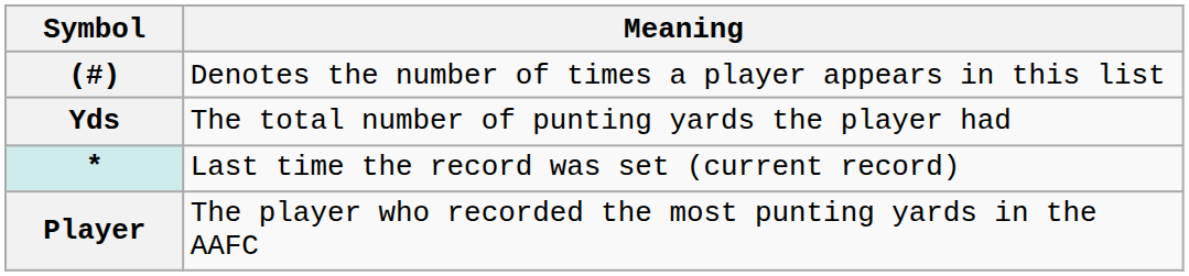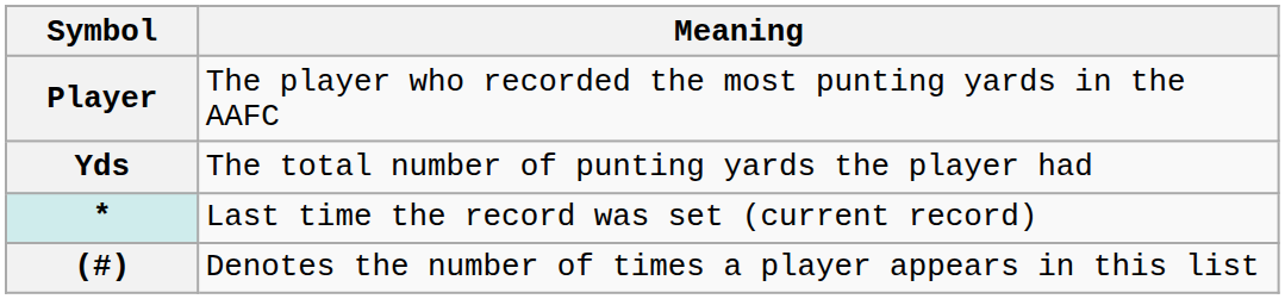 <table class="wikitable plainrowheaders" border="1">
 <tr>
 <th scope="col" style="width:75px">Symbol</th>
 <th scope="col" style="width:450px">Meaning</th>
 </tr>
 <tr>
-<th scope="row" style="text-align:center;">(#)</th>
-<td>Denotes the number of times a player appears in this list</td>
+<th scope="row" style="text-align:center;"><strong>Player</strong></th>
+<td>The player who recorded the most punting yards in the AAFC</td>
 </tr>
 <tr>
 <th scope="row" style="text-align:center;"><strong>Yds</strong></th>
 <td>The total number of punting yards the player had</td>
 </tr>
 <tr>
 <th scope="row" style="text-align:center; background:#CFECEC;">*</th>
 <td>Last time the record was set (current record)</td>
 </tr>
 <tr>
-<th scope="row" style="text-align:center;"><strong>Player</strong></th>
-<td>The player who recorded the most punting yards in the AAFC</td>
+<th scope="row" style="text-align:center;">(#)</th>
+<td>Denotes the number of times a player appears in this list</td>
 </tr>
 </table>
